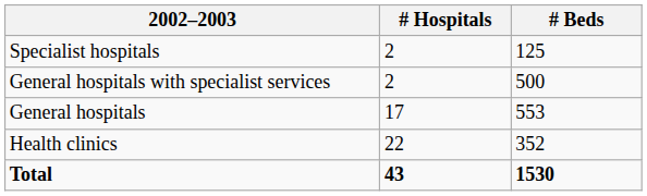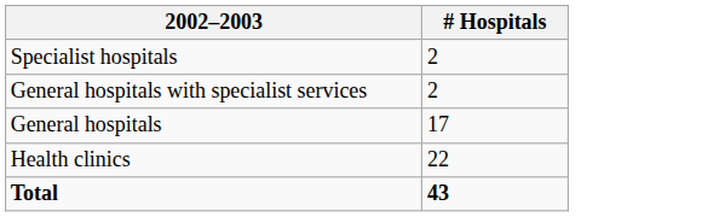 <table class="wikitable sortable">
 <tr>
 <th style="width:300px;">2002–2003</th>
 <th style="width:100px;"># Hospitals</th>
-<th style="width:100px;"># Beds</th>
 </tr>
 <tr>
 <td>Specialist hospitals</td>
 <td>2</td>
-<td>125</td>
 </tr>
 <tr>
 <td>General hospitals with specialist services</td>
 <td>2</td>
-<td>500</td>
 </tr>
 <tr>
 <td>General hospitals</td>
 <td>17</td>
-<td>553</td>
 </tr>
 <tr>
 <td>Health clinics</td>
 <td>22</td>
-<td>352</td>
 </tr>
 <tr class="sortbottom">
 <td><strong>Total</strong></td>
 <td><strong>43</strong></td>
-<td><strong>1530</strong></td>
 </tr>
 </table>
